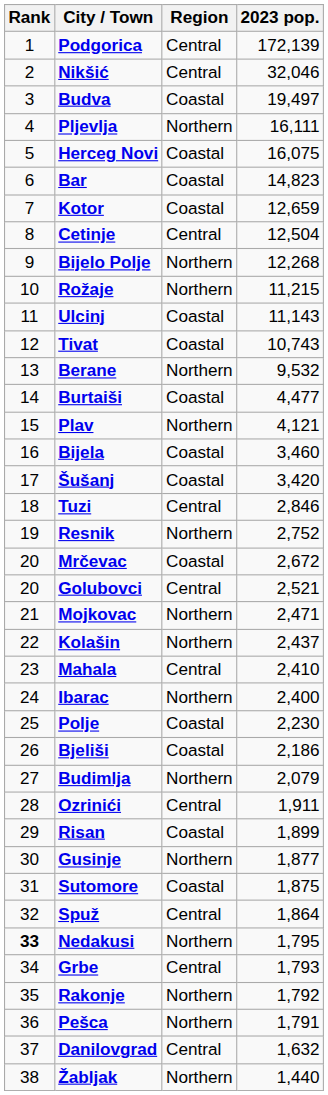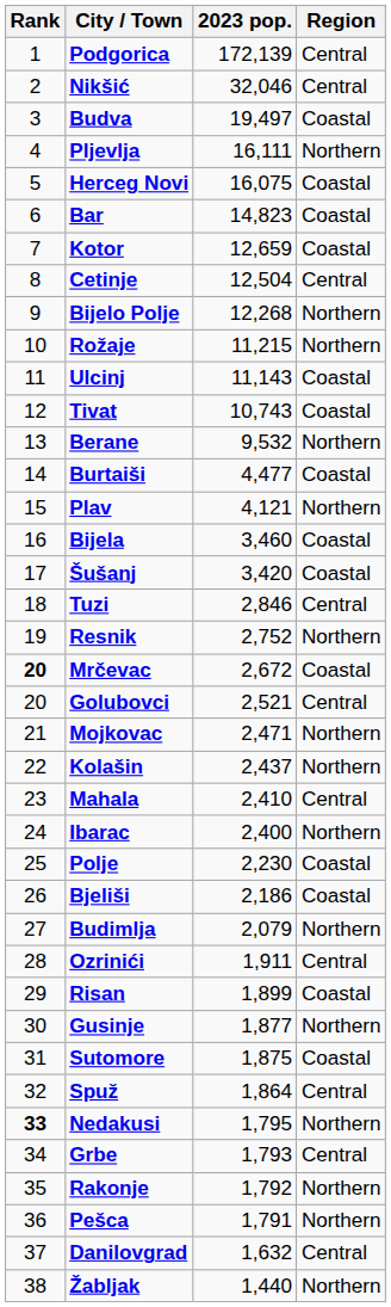 <table class="wikitable sortable" style="text-align:right;">
 <tr>
 <th>Rank</th>
 <th>City / Town</th>
+<th>2023 pop.</th>
 <th>Region</th>
-<th>2023 pop.</th>
 </tr>
 <tr>
 <td align="center">1</td>
 <td align="left"><strong><a href='#'>Podgorica</a></strong></td>
+<td>172,139</td>
 <td align="left">Central</td>
-<td>172,139</td>
 </tr>
 <tr>
 <td align="center">2</td>
 <td align="left"><strong><a href='#'>Nikšić</a></strong></td>
+<td>32,046</td>
 <td align="left">Central</td>
-<td>32,046</td>
 </tr>
 <tr>
 <td align="center">3</td>
 <td align="left"><strong><a href='#'>Budva</a></strong></td>
+<td>19,497</td>
 <td align="left">Coastal</td>
-<td>19,497</td>
 </tr>
 <tr>
 <td align="center">4</td>
 <td align="left"><strong><a href='#'>Pljevlja</a></strong></td>
+<td>16,111</td>
 <td align="left">Northern</td>
-<td>16,111</td>
 </tr>
 <tr>
 <td align="center">5</td>
 <td align="left"><strong><a href='#'>Herceg Novi</a></strong></td>
+<td>16,075</td>
 <td align="left">Coastal</td>
-<td>16,075</td>
 </tr>
 <tr>
 <td align="center">6</td>
 <td align="left"><strong><a href='#'>Bar</a></strong></td>
+<td>14,823</td>
 <td align="left">Coastal</td>
-<td>14,823</td>
 </tr>
 <tr>
 <td align="center">7</td>
 <td align="left"><strong><a href='#'>Kotor</a></strong></td>
+<td>12,659</td>
 <td align="left">Coastal</td>
-<td>12,659</td>
 </tr>
 <tr>
 <td align="center">8</td>
 <td align="left"><strong><a href='#'>Cetinje</a></strong></td>
+<td>12,504</td>
 <td align="left">Central</td>
-<td>12,504</td>
 </tr>
 <tr>
 <td align="center">9</td>
 <td align="left"><strong><a href='#'>Bijelo Polje</a></strong></td>
+<td>12,268</td>
 <td align="left">Northern</td>
-<td>12,268</td>
 </tr>
 <tr>
 <td align="center">10</td>
 <td align="left"><strong><a href='#'>Rožaje</a></strong></td>
+<td>11,215</td>
 <td align="left">Northern</td>
-<td>11,215</td>
 </tr>
 <tr>
 <td align="center">11</td>
 <td align="left"><strong><a href='#'>Ulcinj</a></strong></td>
+<td>11,143</td>
 <td align="left">Coastal</td>
-<td>11,143</td>
 </tr>
 <tr>
 <td align="center">12</td>
 <td align="left"><strong><a href='#'>Tivat</a></strong></td>
+<td>10,743</td>
 <td align="left">Coastal</td>
-<td>10,743</td>
 </tr>
 <tr>
 <td align="center">13</td>
 <td align="left"><strong><a href='#'>Berane</a></strong></td>
+<td>9,532</td>
 <td align="left">Northern</td>
-<td>9,532</td>
 </tr>
 <tr>
 <td align="center">14</td>
 <td align="left"><strong><a href='#'>Burtaiši</a></strong></td>
+<td>4,477</td>
 <td align="left">Coastal</td>
-<td>4,477</td>
 </tr>
 <tr>
 <td align="center">15</td>
 <td align="left"><strong><a href='#'>Plav</a></strong></td>
+<td>4,121</td>
 <td align="left">Northern</td>
-<td>4,121</td>
 </tr>
 <tr>
 <td align="center">16</td>
 <td align="left"><strong><a href='#'>Bijela</a></strong></td>
+<td>3,460</td>
 <td align="left">Coastal</td>
-<td>3,460</td>
 </tr>
 <tr>
 <td align="center">17</td>
 <td align="left"><strong><a href='#'>Šušanj</a></strong></td>
+<td>3,420</td>
 <td align="left">Coastal</td>
-<td>3,420</td>
 </tr>
 <tr>
 <td align="center">18</td>
 <td align="left"><strong><a href='#'>Tuzi</a></strong></td>
+<td>2,846</td>
 <td align="left">Central</td>
-<td>2,846</td>
 </tr>
 <tr>
 <td align="center">19</td>
 <td align="left"><strong><a href='#'>Resnik</a></strong></td>
+<td>2,752</td>
 <td align="left">Northern</td>
-<td>2,752</td>
 </tr>
 <tr>
-<td align="center">20</td>
+<td align="center"><strong>20</strong></td>
 <td align="left"><strong><a href='#'>Mrčevac</a></strong></td>
+<td>2,672</td>
 <td align="left">Coastal</td>
-<td>2,672</td>
 </tr>
 <tr>
 <td align="center">20</td>
 <td align="left"><strong><a href='#'>Golubovci</a></strong></td>
+<td>2,521</td>
 <td align="left">Central</td>
-<td>2,521</td>
 </tr>
 <tr>
 <td align="center">21</td>
 <td align="left"><strong><a href='#'>Mojkovac</a></strong></td>
+<td>2,471</td>
 <td align="left">Northern</td>
-<td>2,471</td>
 </tr>
 <tr>
 <td align="center">22</td>
 <td align="left"><strong><a href='#'>Kolašin</a></strong></td>
+<td>2,437</td>
 <td align="left">Northern</td>
-<td>2,437</td>
 </tr>
 <tr>
 <td align="center">23</td>
 <td align="left"><strong><a href='#'>Mahala</a></strong></td>
+<td>2,410</td>
 <td align="left">Central</td>
-<td>2,410</td>
 </tr>
 <tr>
 <td align="center">24</td>
 <td align="left"><strong><a href='#'>Ibarac</a></strong></td>
+<td>2,400</td>
 <td align="left">Northern</td>
-<td>2,400</td>
 </tr>
 <tr>
 <td align="center">25</td>
 <td align="left"><strong><a href='#'>Polje</a></strong></td>
+<td>2,230</td>
 <td align="left">Coastal</td>
-<td>2,230</td>
 </tr>
 <tr>
 <td align="center">26</td>
 <td align="left"><strong><a href='#'>Bjeliši</a></strong></td>
+<td>2,186</td>
 <td align="left">Coastal</td>
-<td>2,186</td>
 </tr>
 <tr>
 <td align="center">27</td>
 <td align="left"><strong><a href='#'>Budimlja</a></strong></td>
+<td>2,079</td>
 <td align="left">Northern</td>
-<td>2,079</td>
 </tr>
 <tr>
 <td align="center">28</td>
 <td align="left"><strong><a href='#'>Ozrinići</a></strong></td>
+<td>1,911</td>
 <td align="left">Central</td>
-<td>1,911</td>
 </tr>
 <tr>
 <td align="center">29</td>
 <td align="left"><strong><a href='#'>Risan</a></strong></td>
+<td>1,899</td>
 <td align="left">Coastal</td>
-<td>1,899</td>
 </tr>
 <tr>
 <td align="center">30</td>
 <td align="left"><strong><a href='#'>Gusinje</a></strong></td>
+<td>1,877</td>
 <td align="left">Northern</td>
-<td>1,877</td>
 </tr>
 <tr>
 <td align="center">31</td>
 <td align="left"><strong><a href='#'>Sutomore</a></strong></td>
+<td>1,875</td>
 <td align="left">Coastal</td>
-<td>1,875</td>
 </tr>
 <tr>
 <td align="center">32</td>
 <td align="left"><strong><a href='#'>Spuž</a></strong></td>
+<td>1,864</td>
 <td align="left">Central</td>
-<td>1,864</td>
 </tr>
 <tr>
 <td align="center"><strong>33</strong></td>
 <td align="left"><strong><a href='#'>Nedakusi</a></strong></td>
+<td>1,795</td>
 <td align="left">Northern</td>
-<td>1,795</td>
 </tr>
 <tr>
 <td align="center">34</td>
 <td align="left"><strong><a href='#'>Grbe</a></strong></td>
+<td>1,793</td>
 <td align="left">Central</td>
-<td>1,793</td>
 </tr>
 <tr>
 <td align="center">35</td>
 <td align="left"><strong><a href='#'>Rakonje</a></strong></td>
+<td>1,792</td>
 <td align="left">Northern</td>
-<td>1,792</td>
 </tr>
 <tr>
 <td align="center">36</td>
 <td align="left"><strong><a href='#'>Pešca</a></strong></td>
+<td>1,791</td>
 <td align="left">Northern</td>
-<td>1,791</td>
 </tr>
 <tr>
 <td align="center">37</td>
 <td align="left"><strong><a href='#'>Danilovgrad</a></strong></td>
+<td>1,632</td>
 <td align="left">Central</td>
-<td>1,632</td>
 </tr>
 <tr>
 <td align="center">38</td>
 <td align="left"><strong><a href='#'>Žabljak</a></strong></td>
+<td>1,440</td>
 <td align="left">Northern</td>
-<td>1,440</td>
 </tr>
 </table>
